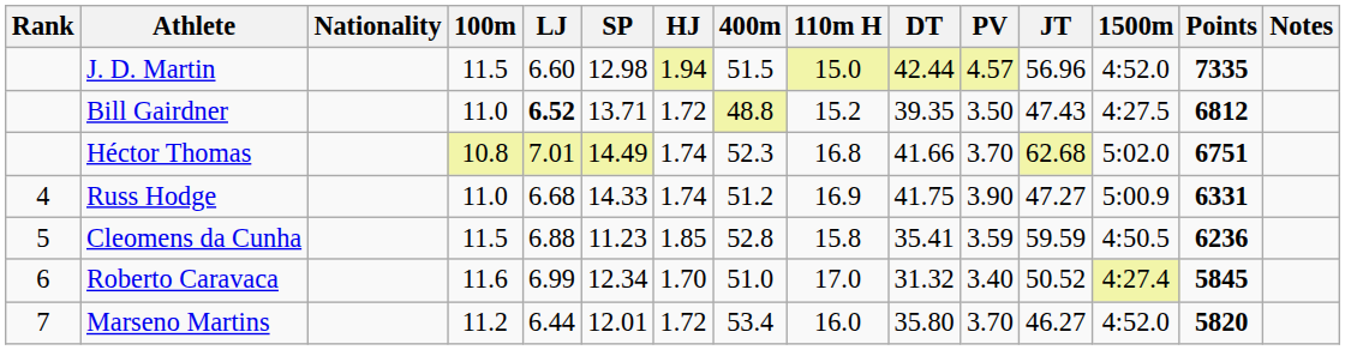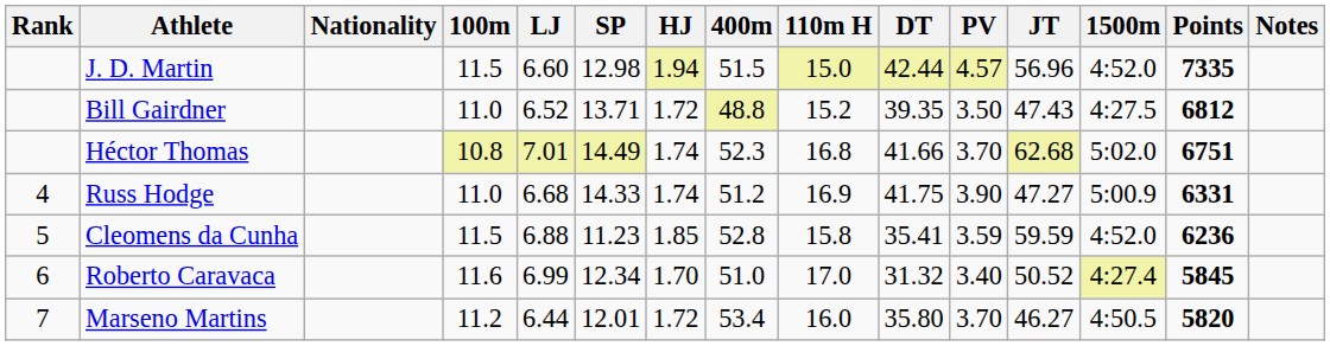 <table class="wikitable sortable" style=" text-align:center;">
 <tr>
 <th>Rank</th>
 <th>Athlete</th>
 <th>Nationality</th>
 <th>100m</th>
 <th>LJ</th>
 <th>SP</th>
 <th>HJ</th>
 <th>400m</th>
 <th>110m H</th>
 <th>DT</th>
 <th>PV</th>
 <th>JT</th>
 <th>1500m</th>
 <th>Points</th>
 <th>Notes</th>
 </tr>
 <tr>
 <td></td>
 <td align=left><a href='#'>J. D. Martin</a></td>
 <td align=left></td>
 <td>11.5</td>
 <td>6.60</td>
 <td>12.98</td>
 <td bgcolor=#F2F5A9>1.94</td>
 <td>51.5</td>
 <td bgcolor=#F2F5A9>15.0</td>
 <td bgcolor=#F2F5A9>42.44</td>
 <td bgcolor=#F2F5A9>4.57</td>
 <td>56.96</td>
 <td>4:52.0</td>
 <td><strong>7335</strong></td>
 <td></td>
 </tr>
 <tr>
 <td></td>
 <td align=left><a href='#'>Bill Gairdner</a></td>
 <td align=left></td>
 <td>11.0</td>
-<td><strong>6.52</strong></td>
+<td>6.52</td>
 <td>13.71</td>
 <td>1.72</td>
 <td bgcolor=#F2F5A9>48.8</td>
 <td>15.2</td>
 <td>39.35</td>
 <td>3.50</td>
 <td>47.43</td>
 <td>4:27.5</td>
 <td><strong>6812</strong></td>
 <td></td>
 </tr>
 <tr>
 <td></td>
 <td align=left><a href='#'>Héctor Thomas</a></td>
 <td align=left></td>
 <td bgcolor=#F2F5A9>10.8</td>
 <td bgcolor=#F2F5A9>7.01</td>
 <td bgcolor=#F2F5A9>14.49</td>
 <td>1.74</td>
 <td>52.3</td>
 <td>16.8</td>
 <td>41.66</td>
 <td>3.70</td>
 <td bgcolor=#F2F5A9>62.68</td>
 <td>5:02.0</td>
 <td><strong>6751</strong></td>
 <td></td>
 </tr>
 <tr>
 <td>4</td>
 <td align=left><a href='#'>Russ Hodge</a></td>
 <td align=left></td>
 <td>11.0</td>
 <td>6.68</td>
 <td>14.33</td>
 <td>1.74</td>
 <td>51.2</td>
 <td>16.9</td>
 <td>41.75</td>
 <td>3.90</td>
 <td>47.27</td>
 <td>5:00.9</td>
 <td><strong>6331</strong></td>
 <td></td>
 </tr>
 <tr>
 <td>5</td>
 <td align=left><a href='#'>Cleomens da Cunha</a></td>
 <td align=left></td>
 <td>11.5</td>
 <td>6.88</td>
 <td>11.23</td>
 <td>1.85</td>
 <td>52.8</td>
 <td>15.8</td>
 <td>35.41</td>
 <td>3.59</td>
 <td>59.59</td>
-<td>4:50.5</td>
+<td>4:52.0</td>
 <td><strong>6236</strong></td>
 <td></td>
 </tr>
 <tr>
 <td>6</td>
 <td align=left><a href='#'>Roberto Caravaca</a></td>
 <td align=left></td>
 <td>11.6</td>
 <td>6.99</td>
 <td>12.34</td>
 <td>1.70</td>
 <td>51.0</td>
 <td>17.0</td>
 <td>31.32</td>
 <td>3.40</td>
 <td>50.52</td>
 <td bgcolor=#F2F5A9>4:27.4</td>
 <td><strong>5845</strong></td>
 <td></td>
 </tr>
 <tr>
 <td>7</td>
 <td align=left><a href='#'>Marseno Martins</a></td>
 <td align=left></td>
 <td>11.2</td>
 <td>6.44</td>
 <td>12.01</td>
 <td>1.72</td>
 <td>53.4</td>
 <td>16.0</td>
 <td>35.80</td>
 <td>3.70</td>
 <td>46.27</td>
-<td>4:52.0</td>
+<td>4:50.5</td>
 <td><strong>5820</strong></td>
 <td></td>
 </tr>
 </table>
